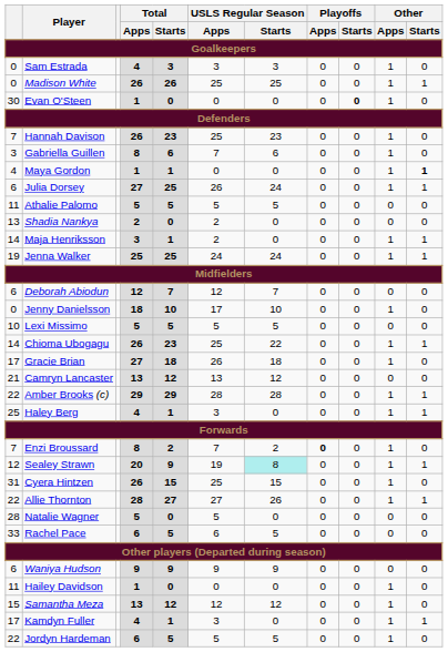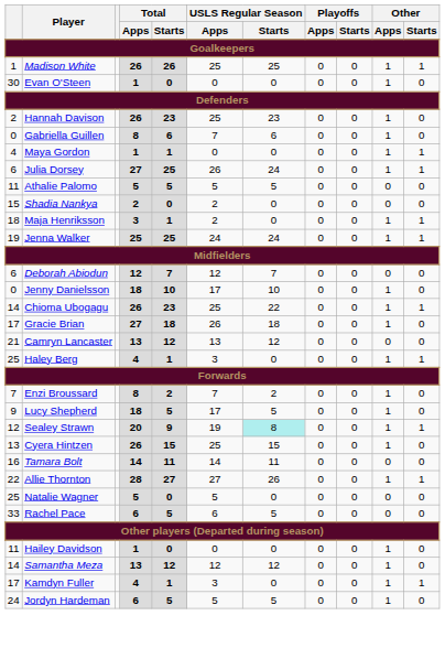 <table class="wikitable sortable" style="text-align:center">
 <tr>
 <th rowspan="2"></th>
 <th rowspan="2">Player</th>
 <th rowspan="2"></th>
 <th colspan="2">Total</th>
 <th colspan="2">USLS Regular Season</th>
 <th colspan="2">Playoffs</th>
 <th colspan="2">Other</th>
 </tr>
 <tr>
 <th>Apps</th>
 <th>Starts</th>
 <th>Apps</th>
 <th>Starts</th>
 <th>Apps</th>
 <th>Starts</th>
 <th>Apps</th>
 <th>Starts</th>
 </tr>
 <tr>
 <th colspan="11" style="background:#54052B; border:2px solid #B39262; color:#B39262; text-align:center;">Goalkeepers</th>
 </tr>
 <tr>
-<td>0</td>
-<td align="left"><a href='#'>Sam Estrada</a></td>
-<td></td>
-<th style="background:#DCDCDC">4</th>
-<th style="background:#DCDCDC">3</th>
-<td>3</td>
-<td>3</td>
-<td>0</td>
-<td>0</td>
 <td>1</td>
-<td>0</td>
-</tr>
-<tr>
-<td>0</td>
 <td align="left"><em><a href='#'>Madison White</a></em></td>
 <td></td>
 <th style="background:#DCDCDC">26</th>
 <th style="background:#DCDCDC">26</th>
 <td>25</td>
 <td>25</td>
 <td>0</td>
 <td>0</td>
 <td>1</td>
 <td>1</td>
 </tr>
 <tr>
 <td>30</td>
 <td align="left"><a href='#'>Evan O'Steen</a></td>
 <td></td>
 <th style="background:#DCDCDC">1</th>
 <th style="background:#DCDCDC">0</th>
 <td>0</td>
 <td>0</td>
 <td>0</td>
-<td><strong>0</strong></td>
+<td>0</td>
 <td>1</td>
 <td>0</td>
 </tr>
 <tr>
 <th colspan="11" style="background:#54052B; border:2px solid #B39262; color:#B39262; text-align:center;">Defenders</th>
 </tr>
 <tr>
-<td>7</td>
+<td>2</td>
 <td align="left"><a href='#'>Hannah Davison</a></td>
 <td></td>
 <th style="background:#DCDCDC">26</th>
 <th style="background:#DCDCDC">23</th>
 <td>25</td>
 <td>23</td>
 <td>0</td>
 <td>0</td>
 <td>1</td>
 <td>0</td>
 </tr>
 <tr>
-<td>3</td>
+<td>0</td>
 <td align="left"><a href='#'>Gabriella Guillen</a></td>
 <td></td>
 <th style="background:#DCDCDC">8</th>
 <th style="background:#DCDCDC">6</th>
 <td>7</td>
 <td>6</td>
 <td>0</td>
 <td>0</td>
 <td>1</td>
 <td>0</td>
 </tr>
 <tr>
 <td>4</td>
 <td align="left"><a href='#'>Maya Gordon</a></td>
 <td></td>
 <th style="background:#DCDCDC">1</th>
 <th style="background:#DCDCDC">1</th>
 <td>0</td>
 <td>0</td>
 <td>0</td>
 <td>0</td>
 <td>1</td>
-<td><strong>1</strong></td>
+<td>1</td>
 </tr>
 <tr>
 <td>6</td>
 <td align="left"><a href='#'>Julia Dorsey</a></td>
 <td></td>
 <th style="background:#DCDCDC">27</th>
 <th style="background:#DCDCDC">25</th>
 <td>26</td>
 <td>24</td>
 <td>0</td>
 <td>0</td>
 <td>1</td>
 <td>1</td>
 </tr>
 <tr>
 <td>11</td>
 <td align="left"><a href='#'>Athalie Palomo</a></td>
 <td></td>
 <th style="background:#DCDCDC">5</th>
 <th style="background:#DCDCDC">5</th>
 <td>5</td>
 <td>5</td>
 <td>0</td>
 <td>0</td>
 <td>0</td>
 <td>0</td>
 </tr>
 <tr>
-<td>13</td>
+<td>15</td>
 <td align="left"><em><a href='#'>Shadia Nankya</a></em></td>
 <td></td>
 <th style="background:#DCDCDC">2</th>
 <th style="background:#DCDCDC">0</th>
 <td>2</td>
 <td>0</td>
 <td>0</td>
 <td>0</td>
 <td>0</td>
 <td>0</td>
 </tr>
 <tr>
-<td>14</td>
+<td>18</td>
 <td align="left"><a href='#'>Maja Henriksson</a></td>
 <td></td>
 <th style="background:#DCDCDC">3</th>
 <th style="background:#DCDCDC">1</th>
 <td>2</td>
 <td>0</td>
 <td>0</td>
 <td>0</td>
 <td>1</td>
 <td>1</td>
 </tr>
 <tr>
 <td>19</td>
 <td align="left"><a href='#'>Jenna Walker</a></td>
 <td></td>
 <th style="background:#DCDCDC">25</th>
 <th style="background:#DCDCDC">25</th>
 <td>24</td>
 <td>24</td>
 <td>0</td>
 <td>0</td>
 <td>1</td>
 <td>1</td>
 </tr>
 <tr>
 <th colspan="11" style="background:#54052B; border:2px solid #B39262; color:#B39262; text-align:center;">Midfielders</th>
 </tr>
 <tr>
 <td>6</td>
 <td align="left"><em><a href='#'>Deborah Abiodun</a></em></td>
 <td></td>
 <th style="background:#DCDCDC">12</th>
 <th style="background:#DCDCDC">7</th>
 <td>12</td>
 <td>7</td>
 <td>0</td>
 <td>0</td>
 <td>0</td>
 <td>0</td>
 </tr>
 <tr>
 <td>0</td>
 <td align="left"><a href='#'>Jenny Danielsson</a></td>
 <td></td>
 <th style="background:#DCDCDC">18</th>
 <th style="background:#DCDCDC">10</th>
 <td>17</td>
 <td>10</td>
 <td>0</td>
 <td>0</td>
 <td>1</td>
 <td>0</td>
 </tr>
 <tr>
-<td>10</td>
-<td align="left"><a href='#'>Lexi Missimo</a></td>
-<td></td>
-<th style="background:#DCDCDC">5</th>
-<th style="background:#DCDCDC">5</th>
-<td>5</td>
-<td>5</td>
-<td>0</td>
-<td>0</td>
-<td>0</td>
-<td>0</td>
-</tr>
-<tr>
 <td>14</td>
 <td align="left"><a href='#'>Chioma Ubogagu</a></td>
 <td></td>
 <th style="background:#DCDCDC">26</th>
 <th style="background:#DCDCDC">23</th>
 <td>25</td>
 <td>22</td>
 <td>0</td>
 <td>0</td>
 <td>1</td>
 <td>1</td>
 </tr>
 <tr>
 <td>17</td>
 <td align="left"><a href='#'>Gracie Brian</a></td>
 <td></td>
 <th style="background:#DCDCDC">27</th>
 <th style="background:#DCDCDC">18</th>
 <td>26</td>
 <td>18</td>
 <td>0</td>
 <td>0</td>
 <td>1</td>
 <td>0</td>
 </tr>
 <tr>
 <td>21</td>
 <td align="left"><a href='#'>Camryn Lancaster</a></td>
 <td></td>
 <th style="background:#DCDCDC">13</th>
 <th style="background:#DCDCDC">12</th>
 <td>13</td>
 <td>12</td>
 <td>0</td>
 <td>0</td>
 <td>0</td>
 <td>0</td>
 </tr>
 <tr>
-<td>22</td>
-<td align="left"><a href='#'>Amber Brooks</a> <em>(c)</em></td>
-<td></td>
-<th style="background:#DCDCDC">29</th>
-<th style="background:#DCDCDC">29</th>
-<td>28</td>
-<td>28</td>
-<td>0</td>
-<td>0</td>
-<td>1</td>
-<td>1</td>
-</tr>
-<tr>
 <td>25</td>
 <td align="left"><a href='#'>Haley Berg</a></td>
 <td></td>
 <th style="background:#DCDCDC">4</th>
 <th style="background:#DCDCDC">1</th>
 <td>3</td>
 <td>0</td>
 <td>0</td>
 <td>0</td>
 <td>1</td>
 <td>1</td>
 </tr>
 <tr>
 <th colspan="11" style="background:#54052B; border:2px solid #B39262; color:#B39262; text-align:center;">Forwards</th>
 </tr>
 <tr>
 <td>7</td>
 <td align="left"><a href='#'>Enzi Broussard</a></td>
 <td></td>
 <th style="background:#DCDCDC">8</th>
 <th style="background:#DCDCDC">2</th>
 <td>7</td>
 <td>2</td>
-<td><strong>0</strong></td>
+<td>0</td>
+<td>0</td>
+<td>1</td>
+<td>0</td>
+</tr>
+<tr>
+<td>9</td>
+<td align="left"><a href='#'>Lucy Shepherd</a></td>
+<td></td>
+<th style="background:#DCDCDC">18</th>
+<th style="background:#DCDCDC">5</th>
+<td>17</td>
+<td>5</td>
+<td>0</td>
 <td>0</td>
 <td>1</td>
 <td>0</td>
 </tr>
 <tr>
 <td>12</td>
 <td align="left"><a href='#'>Sealey Strawn</a></td>
 <td></td>
 <th style="background:#DCDCDC">20</th>
 <th style="background:#DCDCDC">9</th>
 <td>19</td>
 <td style="background: paleturquoise;">8</td>
 <td>0</td>
 <td>0</td>
 <td>1</td>
 <td>1</td>
 </tr>
 <tr>
-<td>31</td>
+<td>13</td>
 <td align="left"><a href='#'>Cyera Hintzen</a></td>
 <td></td>
 <th style="background:#DCDCDC">26</th>
 <th style="background:#DCDCDC">15</th>
 <td>25</td>
 <td>15</td>
 <td>0</td>
 <td>0</td>
 <td>1</td>
+<td>0</td>
+</tr>
+<tr>
+<td>16</td>
+<td align="left"><em><a href='#'>Tamara Bolt</a></em></td>
+<td></td>
+<th style="background:#DCDCDC">14</th>
+<th style="background:#DCDCDC">11</th>
+<td>14</td>
+<td>11</td>
+<td>0</td>
+<td>0</td>
+<td>0</td>
 <td>0</td>
 </tr>
 <tr>
 <td>22</td>
 <td align="left"><a href='#'>Allie Thornton</a></td>
 <td></td>
 <th style="background:#DCDCDC">28</th>
 <th style="background:#DCDCDC">27</th>
 <td>27</td>
 <td>26</td>
 <td>0</td>
 <td>0</td>
 <td>1</td>
 <td>1</td>
 </tr>
 <tr>
-<td>28</td>
+<td>25</td>
 <td align="left"><a href='#'>Natalie Wagner</a></td>
 <td></td>
 <th style="background:#DCDCDC">5</th>
 <th style="background:#DCDCDC">0</th>
 <td>5</td>
 <td>0</td>
 <td>0</td>
 <td>0</td>
 <td>0</td>
 <td>0</td>
 </tr>
 <tr>
 <td>33</td>
 <td align="left"><a href='#'>Rachel Pace</a></td>
 <td></td>
 <th style="background:#DCDCDC">6</th>
 <th style="background:#DCDCDC">5</th>
 <td>6</td>
 <td>5</td>
 <td>0</td>
 <td>0</td>
 <td>0</td>
 <td>0</td>
 </tr>
 <tr>
 <th colspan="11" style="background:#54052B; border:2px solid #B39262; color:#B39262; text-align:center;">Other players (Departed during season)</th>
 </tr>
 <tr>
-<td>6</td>
-<td align="left"><em><a href='#'>Waniya Hudson</a></em></td>
-<td></td>
-<th style="background:#DCDCDC">9</th>
-<th style="background:#DCDCDC">9</th>
-<td>9</td>
-<td>9</td>
-<td>0</td>
-<td>0</td>
-<td>0</td>
-<td>0</td>
-</tr>
-<tr>
 <td>11</td>
 <td align="left"><a href='#'>Hailey Davidson</a></td>
 <td></td>
 <th style="background:#DCDCDC">1</th>
 <th style="background:#DCDCDC">0</th>
 <td>0</td>
 <td>0</td>
 <td>0</td>
 <td>0</td>
 <td>1</td>
 <td>0</td>
 </tr>
 <tr>
-<td>15</td>
+<td>14</td>
 <td align="left"><em><a href='#'>Samantha Meza</a></em></td>
 <td></td>
 <th style="background:#DCDCDC">13</th>
 <th style="background:#DCDCDC">12</th>
 <td>12</td>
 <td>12</td>
 <td>0</td>
 <td>0</td>
 <td>1</td>
 <td>0</td>
 </tr>
 <tr>
 <td>17</td>
 <td align="left"><a href='#'>Kamdyn Fuller</a></td>
 <td></td>
 <th style="background:#DCDCDC">4</th>
 <th style="background:#DCDCDC">1</th>
 <td>3</td>
 <td>0</td>
 <td>0</td>
 <td>0</td>
 <td>1</td>
 <td>1</td>
 </tr>
 <tr>
-<td>22</td>
+<td>24</td>
 <td align="left"><a href='#'>Jordyn Hardeman</a></td>
 <td></td>
 <th style="background:#DCDCDC">6</th>
 <th style="background:#DCDCDC">5</th>
 <td>5</td>
 <td>5</td>
 <td>0</td>
 <td>0</td>
 <td>1</td>
 <td>0</td>
 </tr>
 </table>
